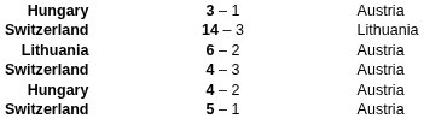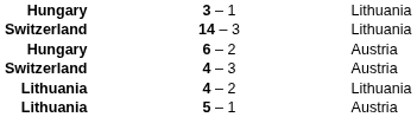 <table width=100% cellspacing=1>
 <tr>
 <th width=40%></th>
 <th width=20%></th>
 <th width=40%></th>
 <td></td>
 </tr>
 <tr style=font-size:90%>
 <td align=right><strong>Hungary</strong></td>
 <td align=center><strong>3</strong> – 1</td>
-<td>Austria</td>
+<td>Lithuania</td>
 </tr>
 <tr style=font-size:90%>
 <td align=right><strong>Switzerland</strong></td>
 <td align=center><strong>14</strong> – 3</td>
 <td>Lithuania</td>
 </tr>
 <tr style=font-size:90%>
-<td align=right><strong>Lithuania</strong></td>
+<td align=right><strong>Hungary</strong></td>
 <td align=center><strong>6</strong> – 2</td>
 <td>Austria</td>
 </tr>
 <tr style=font-size:90%>
 <td align=right><strong>Switzerland</strong></td>
 <td align=center><strong>4</strong> – 3</td>
 <td>Austria</td>
 </tr>
 <tr style=font-size:90%>
-<td align=right><strong>Hungary</strong></td>
+<td align=right><strong>Lithuania</strong></td>
 <td align=center><strong>4</strong> – 2</td>
-<td>Austria</td>
+<td>Lithuania</td>
 </tr>
 <tr style=font-size:90%>
-<td align=right><strong>Switzerland</strong></td>
+<td align=right><strong>Lithuania</strong></td>
 <td align=center><strong>5</strong> – 1</td>
 <td>Austria</td>
 </tr>
 </table>
